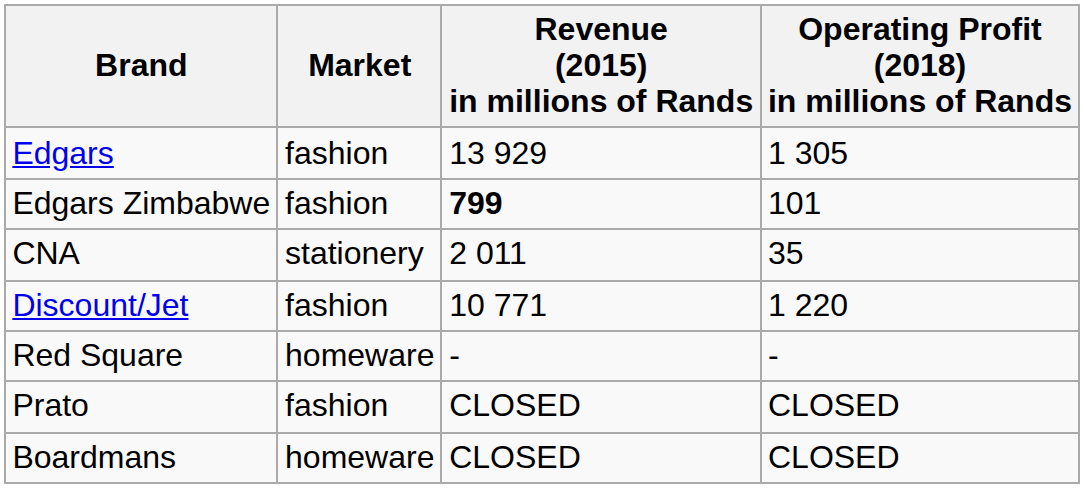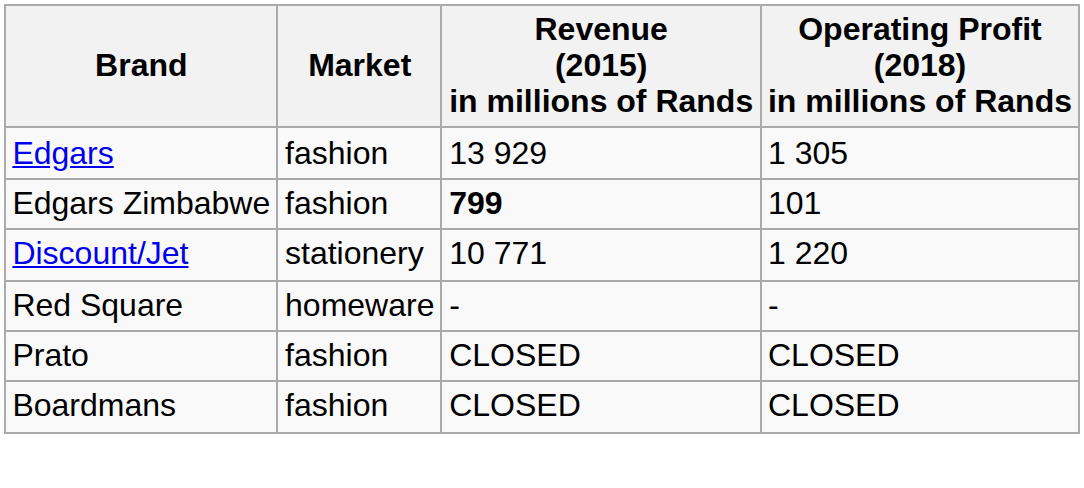 <table class="wikitable">
 <tr>
 <th>Brand</th>
 <th>Market</th>
 <th>Revenue<br>(2015)<br>in millions of Rands</th>
 <th>Operating Profit<br>(2018)<br>in millions of Rands</th>
 </tr>
 <tr>
 <td><a href='#'>Edgars</a></td>
 <td>fashion</td>
 <td>13 929</td>
 <td>1 305</td>
 </tr>
 <tr>
 <td>Edgars Zimbabwe</td>
 <td>fashion</td>
 <td><strong>799</strong></td>
 <td>101</td>
 </tr>
 <tr>
-<td>CNA</td>
+<td><a href='#'>Discount/Jet</a></td>
 <td>stationery</td>
-<td>2 011</td>
-<td>35</td>
-</tr>
-<tr>
-<td><a href='#'>Discount/Jet</a></td>
-<td>fashion</td>
 <td>10 771</td>
 <td>1 220</td>
 </tr>
 <tr>
 <td>Red Square</td>
 <td>homeware</td>
 <td>-</td>
 <td>-</td>
 </tr>
 <tr>
 <td>Prato</td>
 <td>fashion</td>
 <td>CLOSED</td>
 <td>CLOSED</td>
 </tr>
 <tr>
 <td>Boardmans</td>
-<td>homeware</td>
+<td>fashion</td>
 <td>CLOSED</td>
 <td>CLOSED</td>
 </tr>
 </table>
